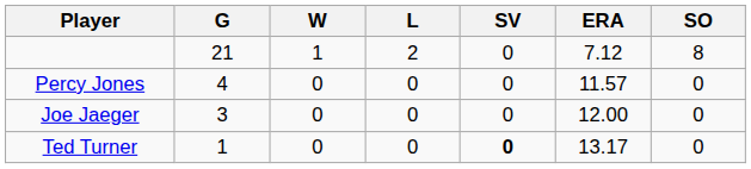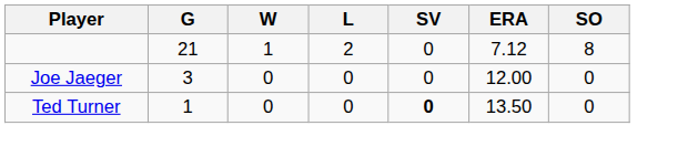 <table class="wikitable sortable">
 <tr>
 <th bgcolor="#DDDDFF" width="16%">Player</th>
 <th bgcolor="#DDDDFF" width="9%">G</th>
 <th bgcolor="#DDDDFF" width="9%">W</th>
 <th bgcolor="#DDDDFF" width="9%">L</th>
 <th bgcolor="#DDDDFF" width="9%">SV</th>
 <th bgcolor="#DDDDFF" width="9%">ERA</th>
 <th bgcolor="#DDDDFF" width="9%">SO</th>
 </tr>
 <tr align="center">
 <td></td>
 <td>21</td>
 <td>1</td>
 <td>2</td>
 <td>0</td>
 <td>7.12</td>
 <td>8</td>
 </tr>
-<tr align="center">
-<td><a href='#'>Percy Jones</a></td>
-<td>4</td>
-<td>0</td>
-<td>0</td>
-<td>0</td>
-<td>11.57</td>
-<td>0</td>
-</tr>
 <tr align=center>
 <td><a href='#'>Joe Jaeger</a></td>
 <td>3</td>
 <td>0</td>
 <td>0</td>
 <td>0</td>
 <td>12.00</td>
 <td>0</td>
 </tr>
 <tr align=center>
 <td><a href='#'>Ted Turner</a></td>
 <td>1</td>
 <td>0</td>
 <td>0</td>
 <td><strong>0</strong></td>
-<td>13.17</td>
+<td>13.50</td>
 <td>0</td>
 </tr>
 </table>
